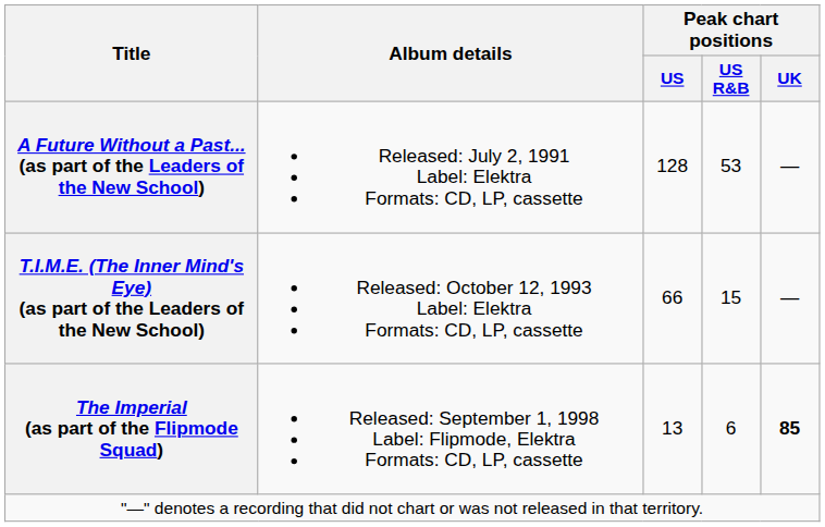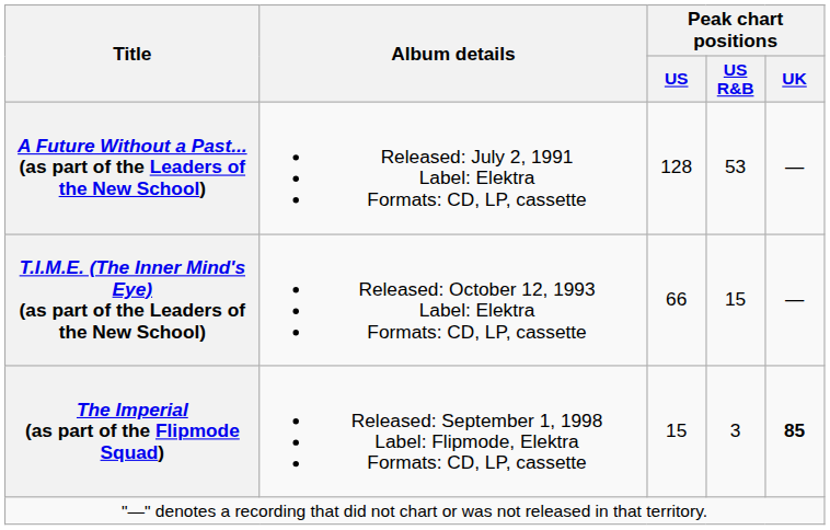 <table class="wikitable plainrowheaders" style="text-align:center;">
 <tr>
 <th scope="col" rowspan="2" style="width:13em;">Title</th>
 <th scope="col" rowspan="2" style="width:20em;">Album details</th>
 <th scope="col" colspan="3">Peak chart positions</th>
 </tr>
 <tr>
 <th scope="col" style="width:3em;font-size:90%;"><a href='#'>US</a><br></th>
 <th scope="col" style="width:3em;font-size:90%;"><a href='#'>US<br>R&B</a><br></th>
 <th scope="col" style="width:3em;font-size:90%;"><a href='#'>UK</a><br></th>
 </tr>
 <tr>
 <th scope="row"><em><a href='#'>A Future Without a Past...</a></em><br><span>(as part of the <a href='#'>Leaders of the New School</a>)</span></th>
 <td><br><ul><li>Released: July 2, 1991</li><li>Label: Elektra</li><li>Formats: CD, LP, cassette</li></ul></td>
 <td>128</td>
 <td>53</td>
 <td>—</td>
 </tr>
 <tr>
 <th scope="row"><em><a href='#'>T.I.M.E. (The Inner Mind's Eye)</a></em><br><span>(as part of the Leaders of the New School)</span></th>
 <td><br><ul><li>Released: October 12, 1993</li><li>Label: Elektra</li><li>Formats: CD, LP, cassette</li></ul></td>
 <td>66</td>
 <td>15</td>
 <td>—</td>
 </tr>
 <tr>
 <th scope="row"><em><a href='#'>The Imperial</a></em><br><span>(as part of the <a href='#'>Flipmode Squad</a>)</span></th>
 <td><br><ul><li>Released: September 1, 1998</li><li>Label: Flipmode, Elektra</li><li>Formats: CD, LP, cassette</li></ul></td>
-<td>13</td>
-<td>6</td>
+<td>15</td>
+<td>3</td>
 <td><strong>85</strong></td>
 </tr>
 <tr>
 <td colspan="14" style="font-size:90%">"—" denotes a recording that did not chart or was not released in that territory.</td>
 </tr>
 </table>
